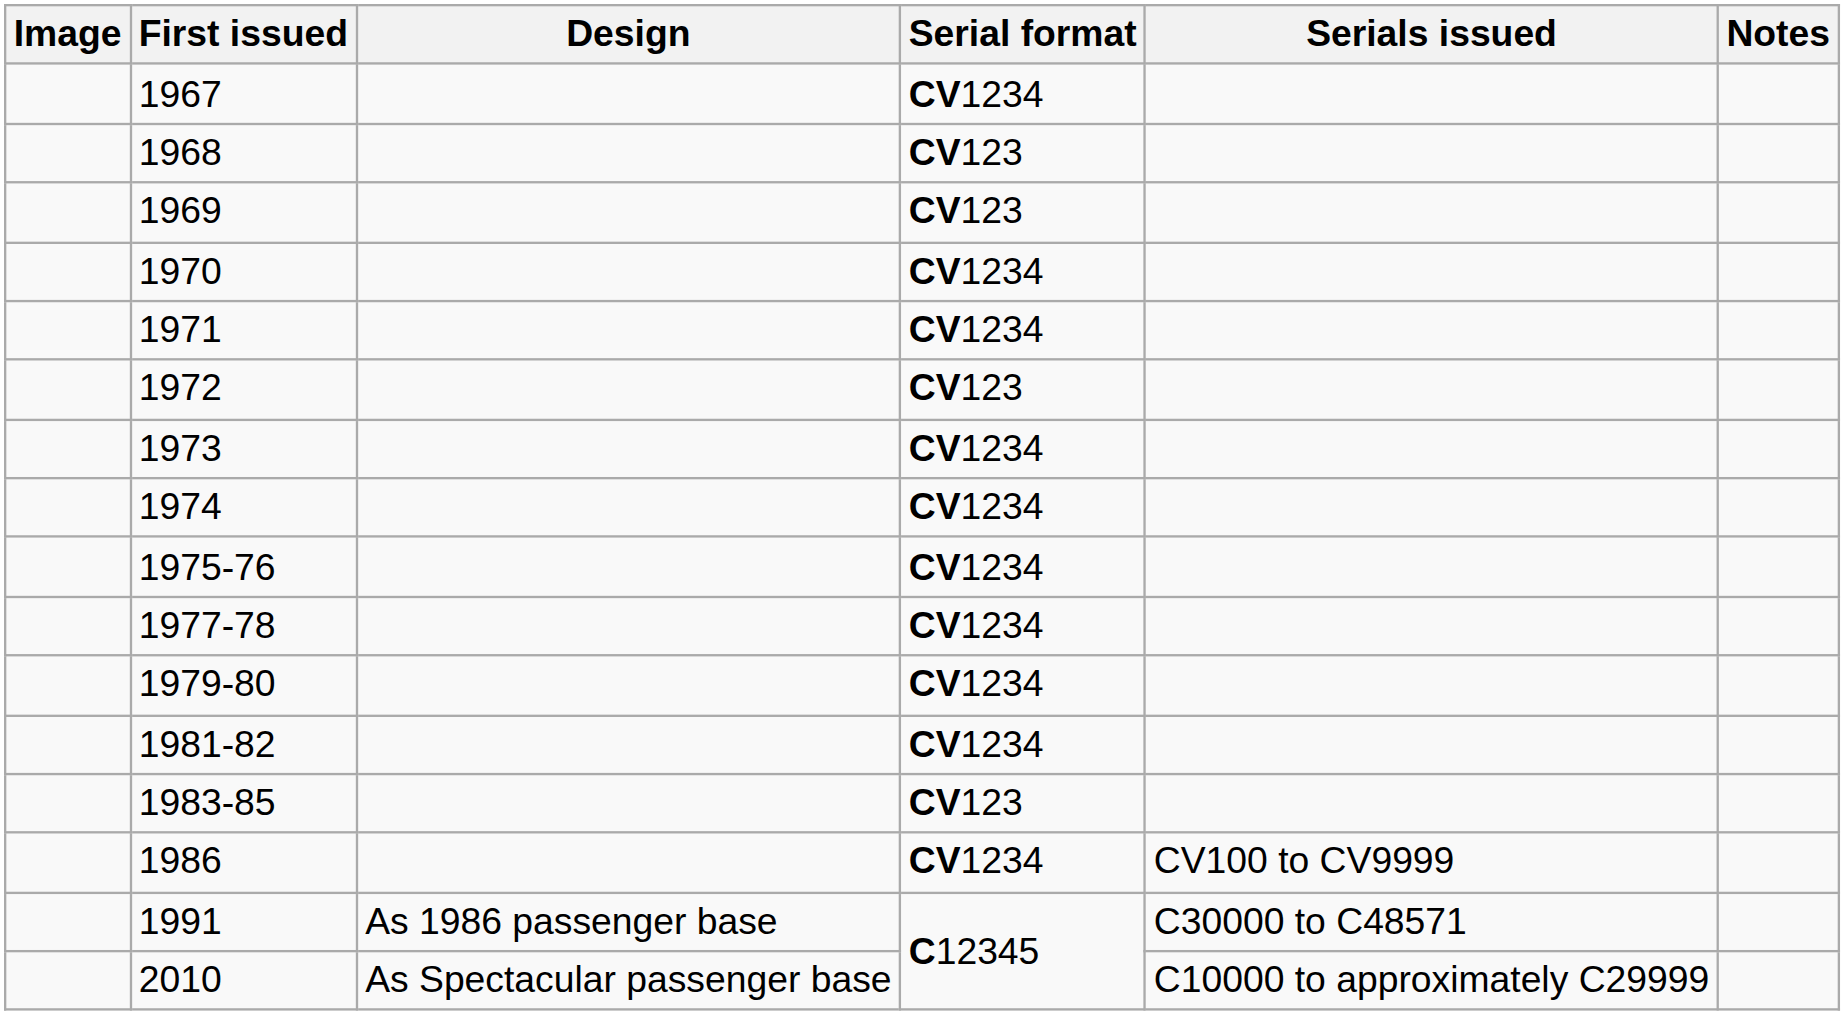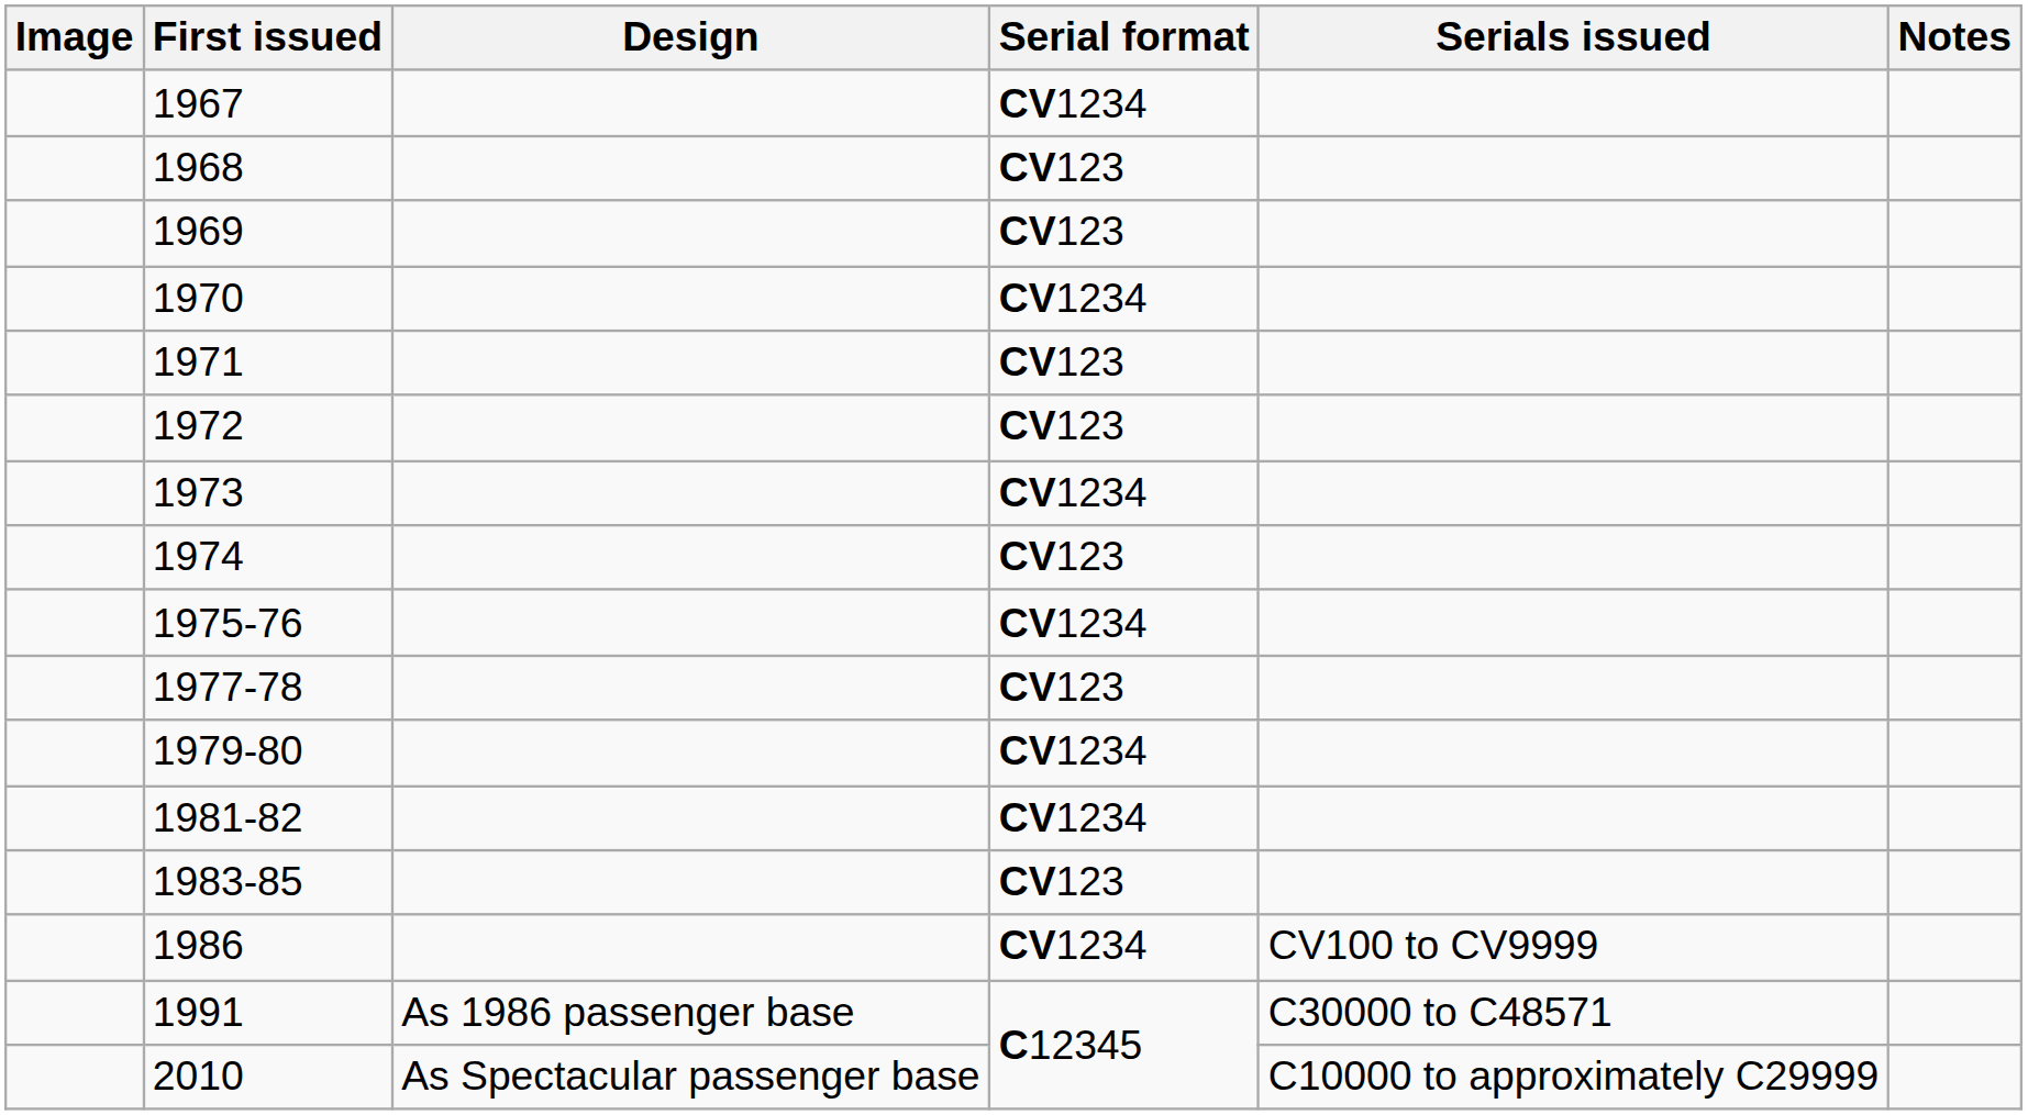 <table class="wikitable">
 <tr>
 <th>Image</th>
 <th>First issued</th>
 <th>Design</th>
 <th>Serial format</th>
 <th>Serials issued</th>
 <th>Notes</th>
 </tr>
 <tr>
 <td></td>
 <td>1967</td>
 <td></td>
 <td><strong>CV</strong>1234</td>
 <td></td>
 <td></td>
 </tr>
 <tr>
 <td></td>
 <td>1968</td>
 <td></td>
 <td><strong>CV</strong>123</td>
 <td></td>
 <td></td>
 </tr>
 <tr>
 <td></td>
 <td>1969</td>
 <td></td>
 <td><strong>CV</strong>123</td>
 <td></td>
 <td></td>
 </tr>
 <tr>
 <td></td>
 <td>1970</td>
 <td></td>
 <td><strong>CV</strong>1234</td>
 <td></td>
 <td></td>
 </tr>
 <tr>
 <td></td>
 <td>1971</td>
 <td></td>
-<td><strong>CV</strong>1234</td>
+<td><strong>CV</strong>123</td>
 <td></td>
 <td></td>
 </tr>
 <tr>
 <td></td>
 <td>1972</td>
 <td></td>
 <td><strong>CV</strong>123</td>
 <td></td>
 <td></td>
 </tr>
 <tr>
 <td></td>
 <td>1973</td>
 <td></td>
 <td><strong>CV</strong>1234</td>
 <td></td>
 <td></td>
 </tr>
 <tr>
 <td></td>
 <td>1974</td>
 <td></td>
-<td><strong>CV</strong>1234</td>
+<td><strong>CV</strong>123</td>
 <td></td>
 <td></td>
 </tr>
 <tr>
 <td></td>
 <td>1975-76</td>
 <td></td>
 <td><strong>CV</strong>1234</td>
 <td></td>
 <td></td>
 </tr>
 <tr>
 <td></td>
 <td>1977-78</td>
 <td></td>
-<td><strong>CV</strong>1234</td>
+<td><strong>CV</strong>123</td>
 <td></td>
 <td></td>
 </tr>
 <tr>
 <td></td>
 <td>1979-80</td>
 <td></td>
 <td><strong>CV</strong>1234</td>
 <td></td>
 <td></td>
 </tr>
 <tr>
 <td></td>
 <td>1981-82</td>
 <td></td>
 <td><strong>CV</strong>1234</td>
 <td></td>
 <td></td>
 </tr>
 <tr>
 <td></td>
 <td>1983-85</td>
 <td></td>
 <td><strong>CV</strong>123</td>
 <td></td>
 <td></td>
 </tr>
 <tr>
 <td></td>
 <td>1986</td>
 <td></td>
 <td><strong>CV</strong>1234</td>
 <td>CV100 to CV9999</td>
 <td></td>
 </tr>
 <tr>
 <td></td>
 <td>1991</td>
 <td>As 1986 passenger base</td>
 <td rowspan="2"><strong>C</strong>12345</td>
 <td>C30000 to C48571 </td>
 <td></td>
 </tr>
 <tr>
 <td></td>
 <td>2010</td>
 <td>As Spectacular passenger base</td>
 <td>C10000 to approximately C29999</td>
 <td></td>
 </tr>
 </table>
